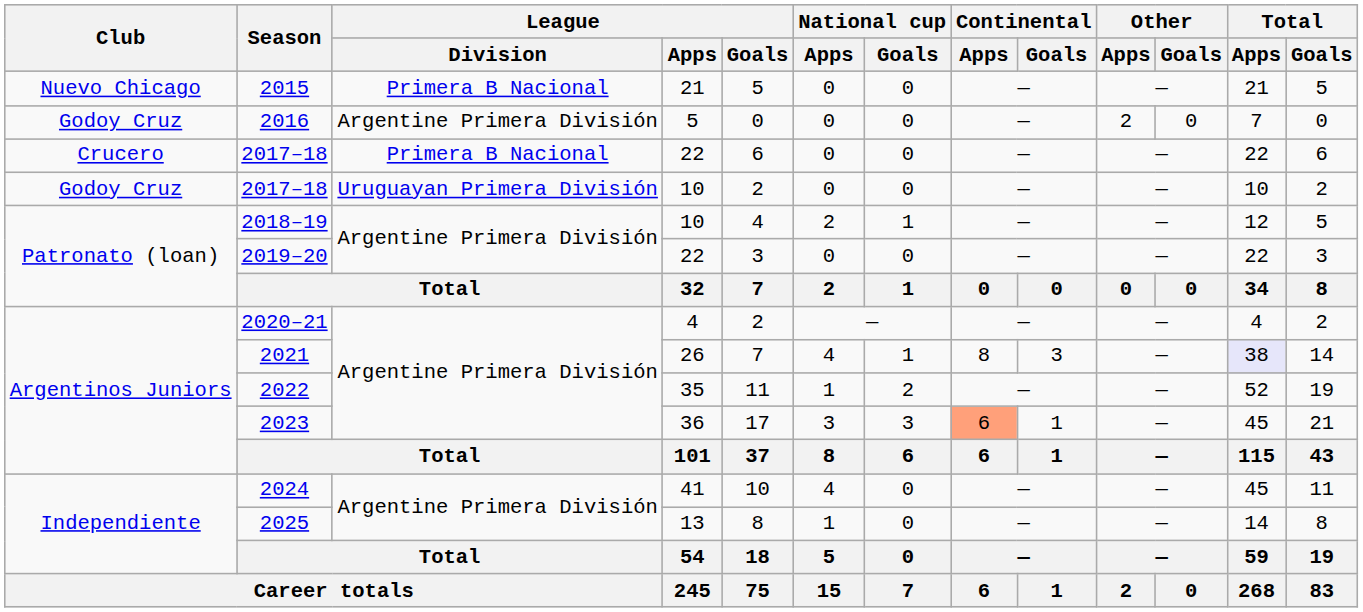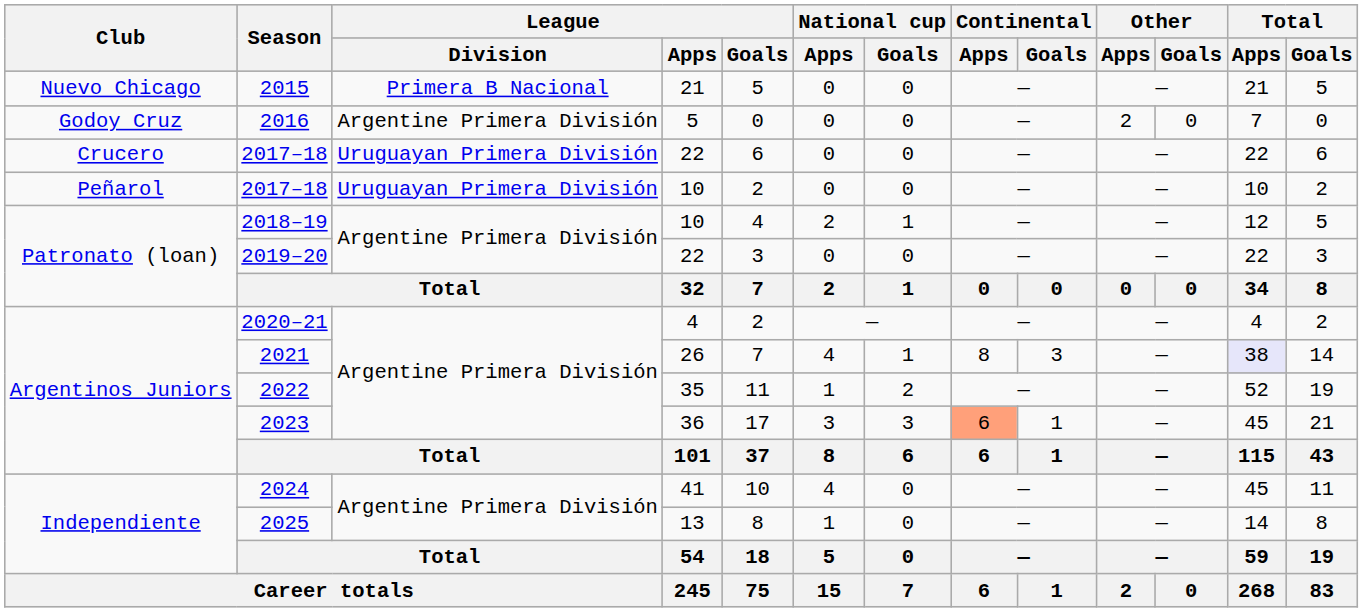 <table class="wikitable" style="text-align:center">
 <tr>
 <th rowspan="2">Club</th>
 <th rowspan="2">Season</th>
 <th colspan="3">League</th>
 <th colspan="2">National cup</th>
 <th colspan="2">Continental</th>
 <th colspan="2">Other</th>
 <th colspan="2">Total</th>
 </tr>
 <tr>
 <th>Division</th>
 <th>Apps</th>
 <th>Goals</th>
 <th>Apps</th>
 <th>Goals</th>
 <th>Apps</th>
 <th>Goals</th>
 <th>Apps</th>
 <th>Goals</th>
 <th>Apps</th>
 <th>Goals</th>
 </tr>
 <tr>
 <td><a href='#'>Nuevo Chicago</a></td>
 <td><a href='#'>2015</a></td>
 <td><a href='#'>Primera B Nacional</a></td>
 <td>21</td>
 <td>5</td>
 <td>0</td>
 <td>0</td>
 <td colspan="2">—</td>
 <td colspan="2">—</td>
 <td>21</td>
 <td>5</td>
 </tr>
 <tr>
 <td><a href='#'>Godoy Cruz</a></td>
 <td><a href='#'>2016</a></td>
 <td>Argentine Primera División</td>
 <td>5</td>
 <td>0</td>
 <td>0</td>
 <td>0</td>
 <td colspan="2">—</td>
 <td>2</td>
 <td>0</td>
 <td>7</td>
 <td>0</td>
 </tr>
 <tr>
 <td><a href='#'>Crucero</a></td>
 <td><a href='#'>2017–18</a></td>
-<td><a href='#'>Primera B Nacional</a></td>
+<td><a href='#'>Uruguayan Primera División</a></td>
 <td>22</td>
 <td>6</td>
 <td>0</td>
 <td>0</td>
 <td colspan="2">—</td>
 <td colspan="2">—</td>
 <td>22</td>
 <td>6</td>
 </tr>
 <tr>
-<td><a href='#'>Godoy Cruz</a></td>
+<td><a href='#'>Peñarol</a></td>
 <td><a href='#'>2017–18</a></td>
 <td><a href='#'>Uruguayan Primera División</a></td>
 <td>10</td>
 <td>2</td>
 <td>0</td>
 <td>0</td>
 <td colspan="2">—</td>
 <td colspan="2">—</td>
 <td>10</td>
 <td>2</td>
 </tr>
 <tr>
 <td rowspan="3"><a href='#'>Patronato</a> (loan)</td>
 <td><a href='#'>2018–19</a></td>
 <td rowspan="2">Argentine Primera División</td>
 <td>10</td>
 <td>4</td>
 <td>2</td>
 <td>1</td>
 <td colspan="2">—</td>
 <td colspan="2">—</td>
 <td>12</td>
 <td>5</td>
 </tr>
 <tr>
 <td><a href='#'>2019–20</a></td>
 <td>22</td>
 <td>3</td>
 <td>0</td>
 <td>0</td>
 <td colspan="2">—</td>
 <td colspan="2">—</td>
 <td>22</td>
 <td>3</td>
 </tr>
 <tr>
 <th colspan="2">Total</th>
 <th>32</th>
 <th>7</th>
 <th>2</th>
 <th>1</th>
 <th>0</th>
 <th>0</th>
 <th>0</th>
 <th>0</th>
 <th>34</th>
 <th>8</th>
 </tr>
 <tr>
 <td rowspan="5"><a href='#'>Argentinos Juniors</a></td>
 <td><a href='#'>2020–21</a></td>
 <td rowspan="4">Argentine Primera División</td>
 <td>4</td>
 <td>2</td>
 <td colspan="2">—</td>
 <td colspan="2">—</td>
 <td colspan="2">—</td>
 <td>4</td>
 <td>2</td>
 </tr>
 <tr>
 <td><a href='#'>2021</a></td>
 <td>26</td>
 <td>7</td>
 <td>4</td>
 <td>1</td>
 <td>8</td>
 <td>3</td>
 <td colspan="2">—</td>
 <td style="background: lavender;">38</td>
 <td>14</td>
 </tr>
 <tr>
 <td><a href='#'>2022</a></td>
 <td>35</td>
 <td>11</td>
 <td>1</td>
 <td>2</td>
 <td colspan="2">—</td>
 <td colspan="2">—</td>
 <td>52</td>
 <td>19</td>
 </tr>
 <tr>
 <td><a href='#'>2023</a></td>
 <td>36</td>
 <td>17</td>
 <td>3</td>
 <td>3</td>
 <td style="background: lightsalmon;">6</td>
 <td>1</td>
 <td colspan="2">—</td>
 <td>45</td>
 <td>21</td>
 </tr>
 <tr>
 <th colspan="2">Total</th>
 <th>101</th>
 <th>37</th>
 <th>8</th>
 <th>6</th>
 <th>6</th>
 <th>1</th>
 <th colspan="2">—</th>
 <th>115</th>
 <th>43</th>
 </tr>
 <tr>
 <td rowspan="3"><a href='#'>Independiente</a></td>
 <td><a href='#'>2024</a></td>
 <td rowspan="2">Argentine Primera División</td>
 <td>41</td>
 <td>10</td>
 <td>4</td>
 <td>0</td>
 <td colspan="2">—</td>
 <td colspan="2">—</td>
 <td>45</td>
 <td>11</td>
 </tr>
 <tr>
 <td><a href='#'>2025</a></td>
 <td>13</td>
 <td>8</td>
 <td>1</td>
 <td>0</td>
 <td colspan="2">—</td>
 <td colspan="2">—</td>
 <td>14</td>
 <td>8</td>
 </tr>
 <tr>
 <th colspan="2">Total</th>
 <th>54</th>
 <th>18</th>
 <th>5</th>
 <th>0</th>
 <th colspan="2">—</th>
 <th colspan="2">—</th>
 <th>59</th>
 <th>19</th>
 </tr>
 <tr>
 <th colspan="3">Career totals</th>
 <th>245</th>
 <th>75</th>
 <th>15</th>
 <th>7</th>
 <th>6</th>
 <th>1</th>
 <th>2</th>
 <th>0</th>
 <th>268</th>
 <th>83</th>
 </tr>
 </table>
